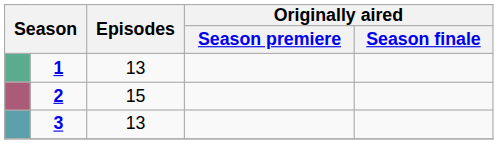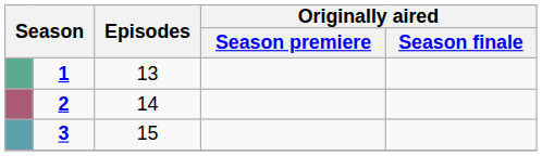 <table class="wikitable plainrowheaders"  style="text-align:center;">
 <tr>
 <th scope="col" style="padding:0 8px;" colspan="2" rowspan="2">Season</th>
 <th scope="col" style="padding:0 8px;" rowspan="2">Episodes</th>
 <th scope="col" style="padding:0 80px;" colspan="2">Originally aired</th>
 </tr>
 <tr>
 <th scope="col"><a href='#'>Season premiere</a></th>
 <th scope="col"><a href='#'>Season finale</a></th>
 </tr>
 <tr>
 <td scope="row" style="background:#5bab8e;"></td>
 <td><strong><a href='#'>1</a></strong></td>
 <td>13</td>
 <td></td>
 <td></td>
 </tr>
 <tr>
 <td scope="row" style="background:#ab5b78;"></td>
 <td><strong><a href='#'>2</a></strong></td>
-<td>15</td>
+<td>14</td>
 <td></td>
 <td></td>
 </tr>
 <tr>
 <td scope="row" style="background:#5ba0ab;"></td>
 <td><strong><a href='#'>3</a></strong></td>
-<td>13</td>
+<td>15</td>
 <td></td>
 <td></td>
 </tr>
 <tr>
 </tr>
 </table>
